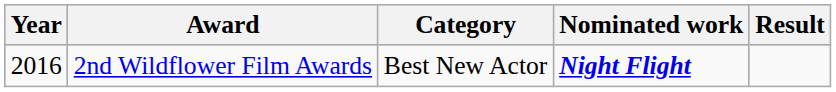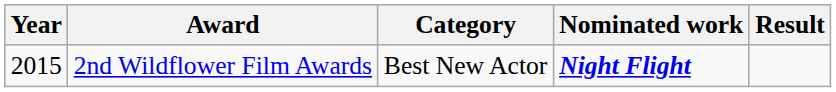 <table class="wikitable">
 <tr>
 <th>Year</th>
 <th>Award</th>
 <th>Category</th>
 <th>Nominated work</th>
 <th>Result</th>
 </tr>
 <tr>
-<td>2016</td>
+<td>2015</td>
 <td><a href='#'>2nd Wildflower Film Awards</a></td>
 <td>Best New Actor</td>
 <td><strong><em><a href='#'>Night Flight</a></em></strong></td>
 <td></td>
 </tr>
 </table>
